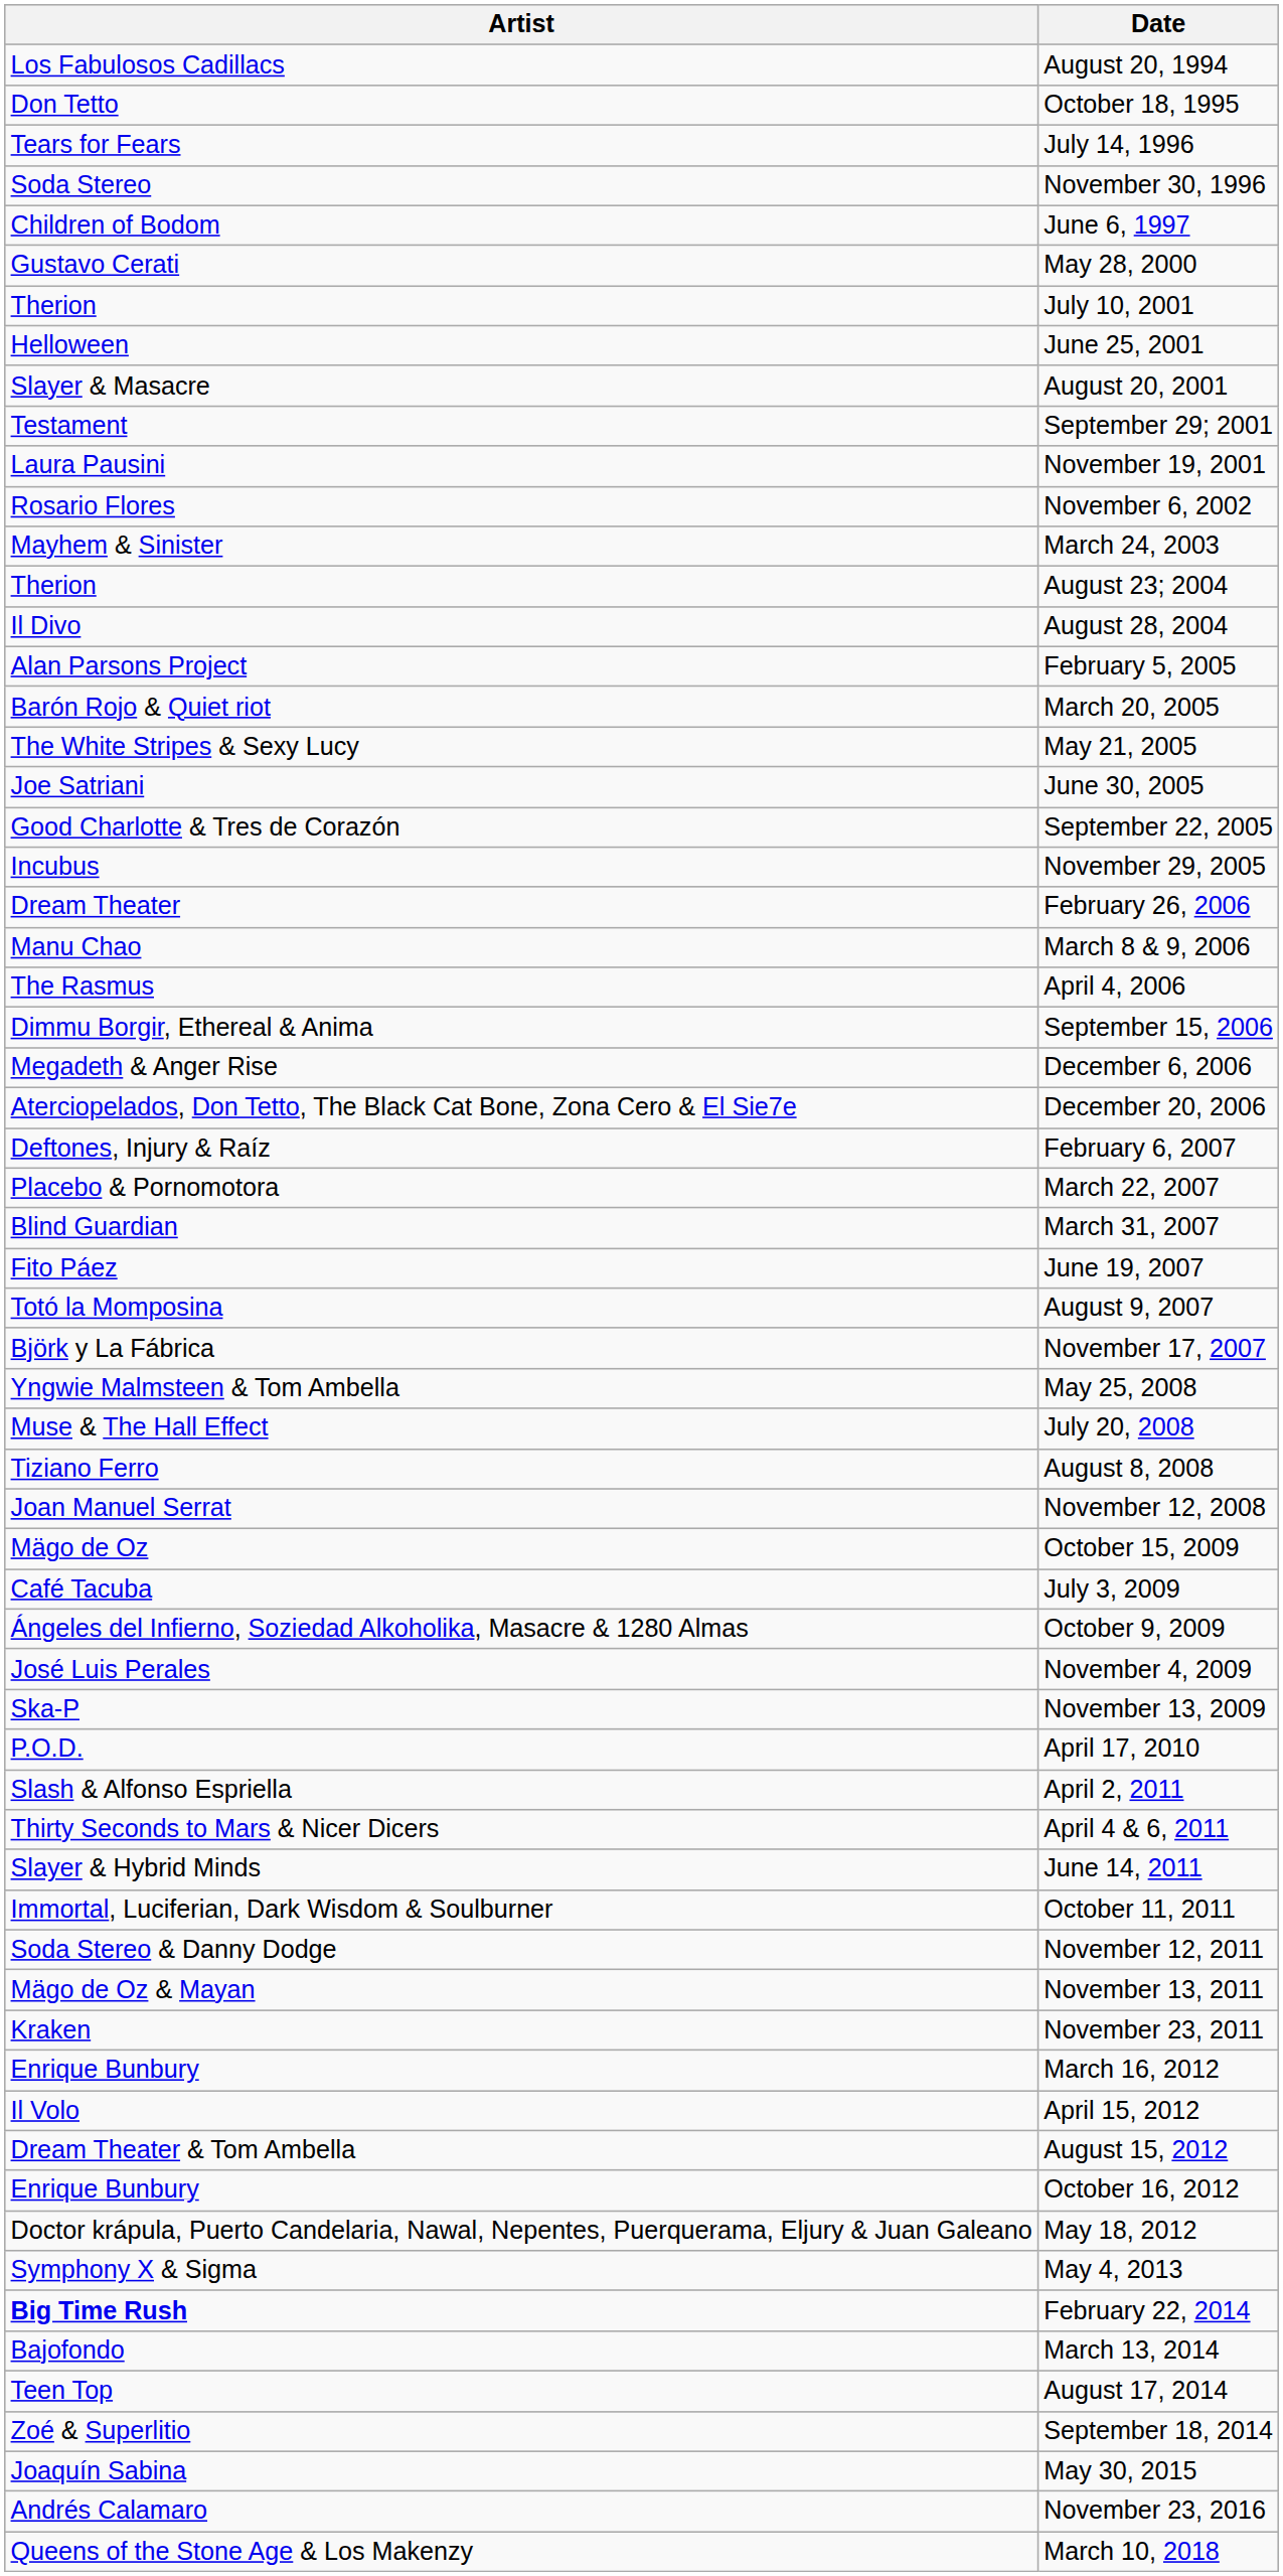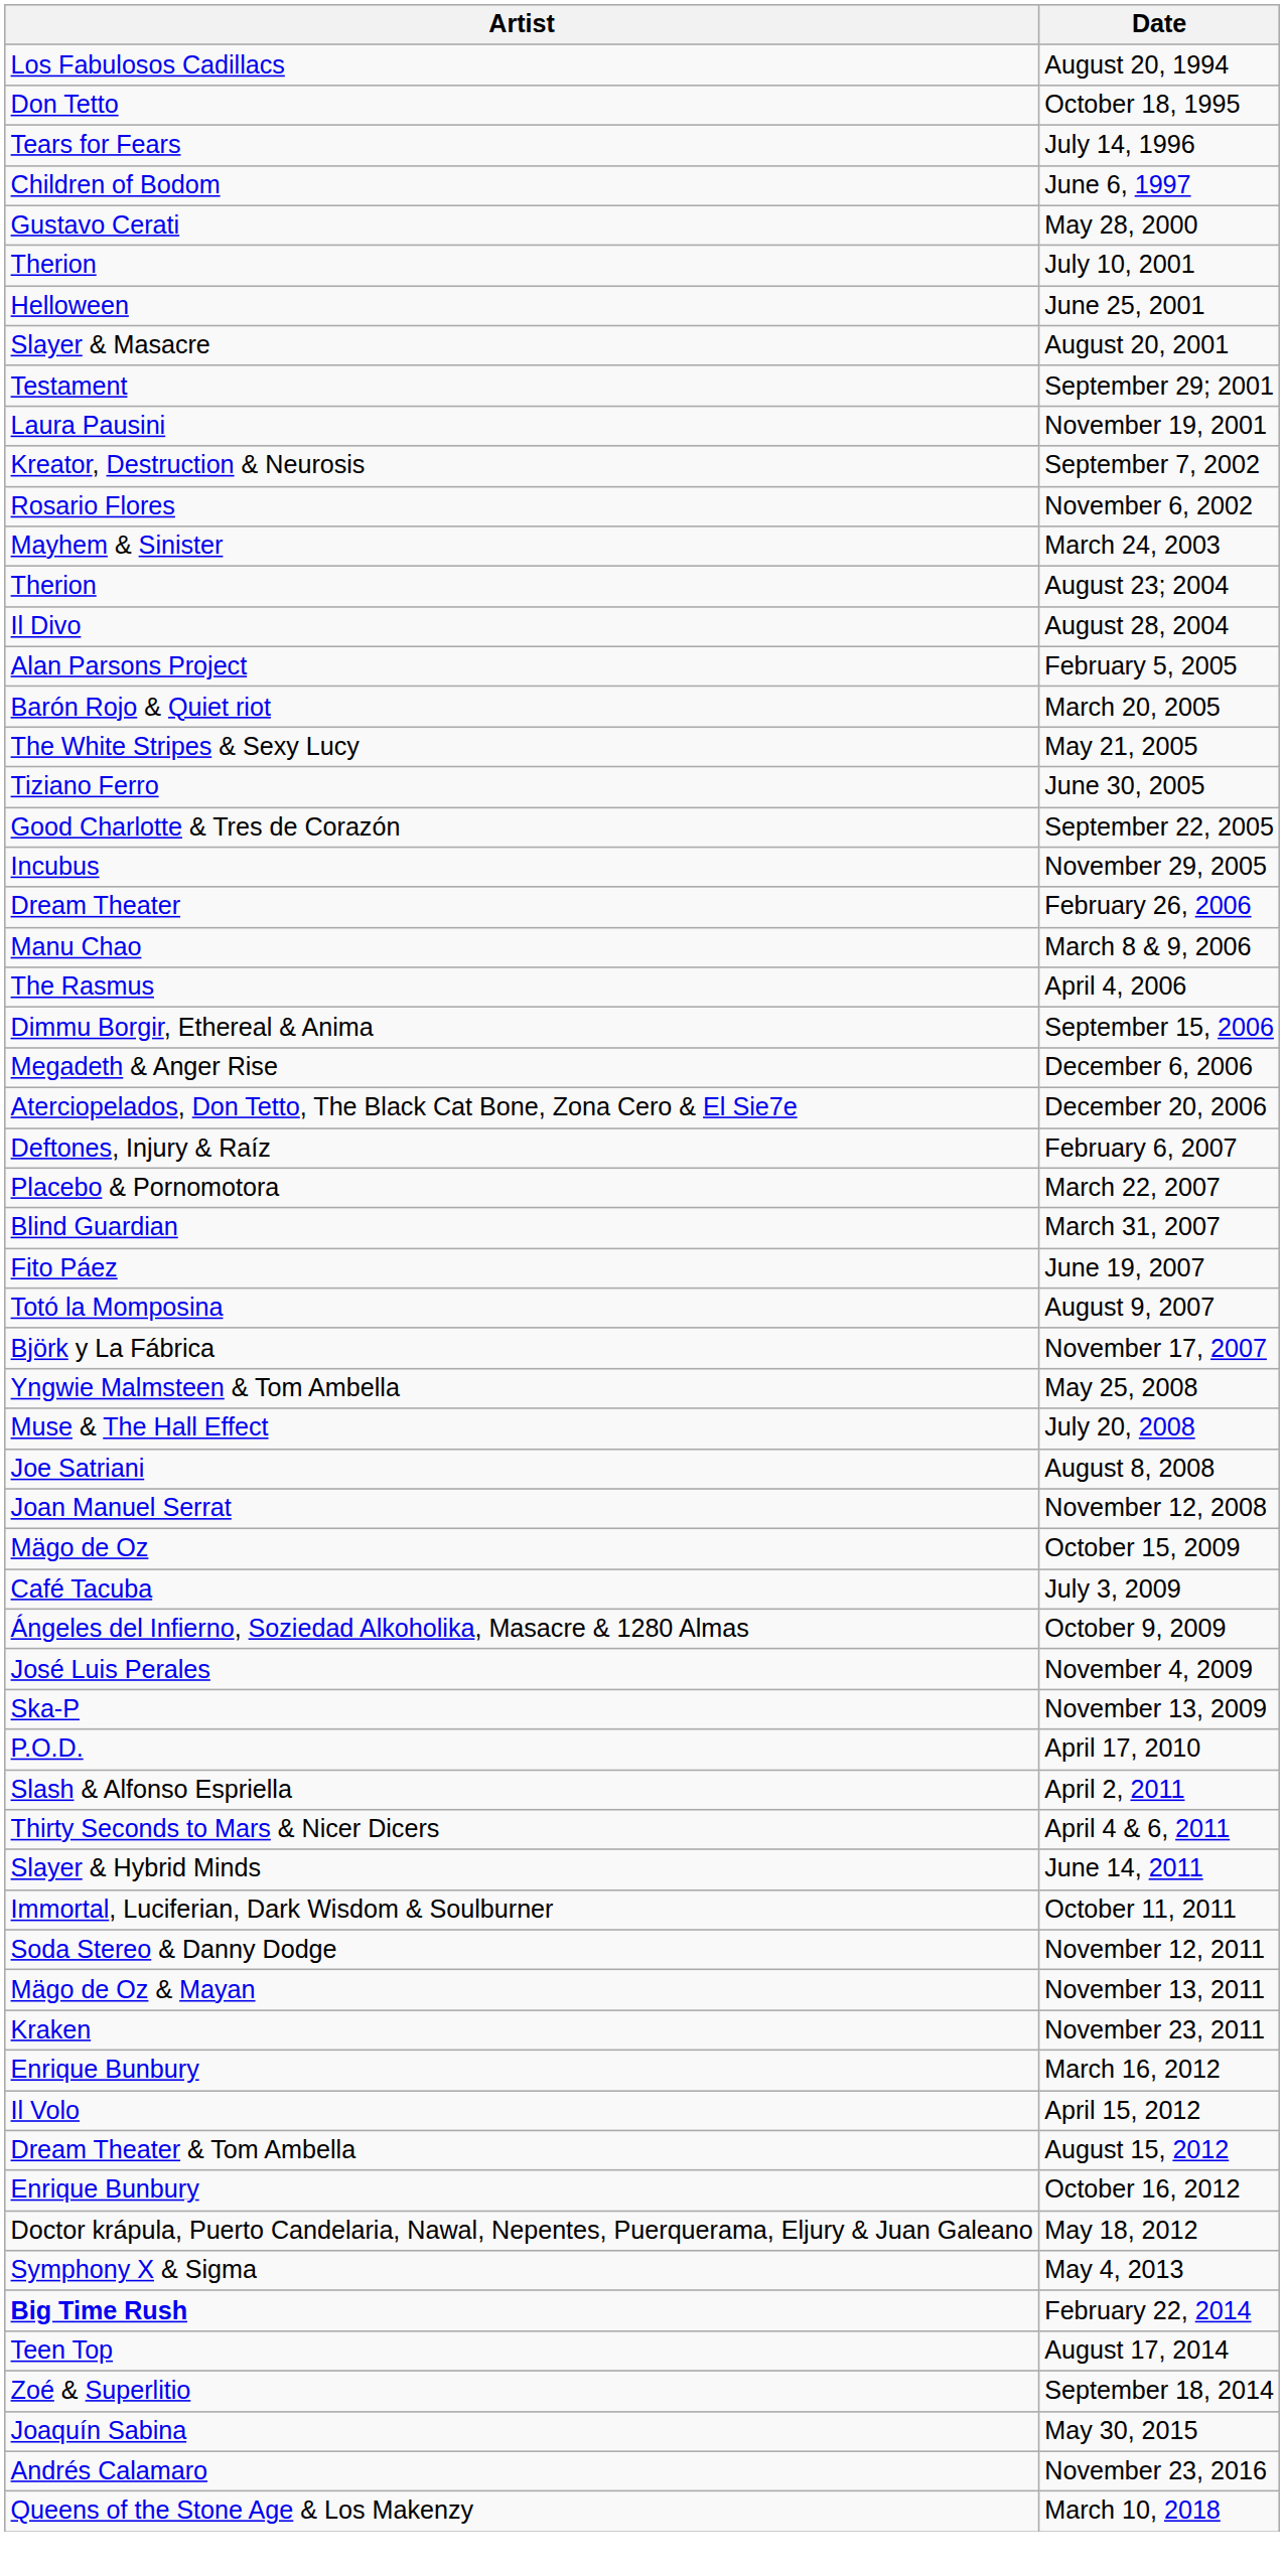 <table class="wikitable">
 <tr>
 <th>Artist</th>
 <th>Date</th>
 </tr>
 <tr>
 <td><a href='#'>Los Fabulosos Cadillacs</a></td>
 <td>August 20, 1994</td>
 </tr>
 <tr>
 <td><a href='#'>Don Tetto</a></td>
 <td>October 18, 1995</td>
 </tr>
 <tr>
 <td><a href='#'>Tears for Fears</a></td>
 <td>July 14, 1996</td>
-</tr>
-<tr>
-<td><a href='#'>Soda Stereo</a></td>
-<td>November 30, 1996</td>
 </tr>
 <tr>
 <td><a href='#'>Children of Bodom</a></td>
 <td>June 6, <a href='#'>1997</a></td>
 </tr>
 <tr>
 <td><a href='#'>Gustavo Cerati</a></td>
 <td>May 28, 2000</td>
 </tr>
 <tr>
 <td><a href='#'>Therion</a></td>
 <td>July 10, 2001</td>
 </tr>
 <tr>
 <td><a href='#'>Helloween</a></td>
 <td>June 25, 2001</td>
 </tr>
 <tr>
 <td><a href='#'>Slayer</a> & Masacre</td>
 <td>August 20, 2001</td>
 </tr>
 <tr>
 <td><a href='#'>Testament</a></td>
 <td>September 29; 2001</td>
 </tr>
 <tr>
 <td><a href='#'>Laura Pausini</a></td>
 <td>November 19, 2001</td>
 </tr>
 <tr>
+<td><a href='#'>Kreator</a>, <a href='#'>Destruction</a> & Neurosis</td>
+<td>September 7, 2002</td>
+</tr>
+<tr>
 <td><a href='#'>Rosario Flores</a></td>
 <td>November 6, 2002</td>
 </tr>
 <tr>
 <td><a href='#'>Mayhem</a> & <a href='#'>Sinister</a></td>
 <td>March 24, 2003</td>
 </tr>
 <tr>
 <td><a href='#'>Therion</a></td>
 <td>August 23; 2004</td>
 </tr>
 <tr>
 <td><a href='#'>Il Divo</a></td>
 <td>August 28, 2004</td>
 </tr>
 <tr>
 <td><a href='#'>Alan Parsons Project</a></td>
 <td>February 5, 2005</td>
 </tr>
 <tr>
 <td><a href='#'>Barón Rojo</a> & <a href='#'>Quiet riot</a></td>
 <td>March 20, 2005</td>
 </tr>
 <tr>
 <td><a href='#'>The White Stripes</a> & Sexy Lucy</td>
 <td>May 21, 2005</td>
 </tr>
 <tr>
-<td><a href='#'>Joe Satriani</a></td>
+<td><a href='#'>Tiziano Ferro</a></td>
 <td>June 30, 2005</td>
 </tr>
 <tr>
 <td><a href='#'>Good Charlotte</a> & Tres de Corazón</td>
 <td>September 22, 2005</td>
 </tr>
 <tr>
 <td><a href='#'>Incubus</a></td>
 <td>November 29, 2005</td>
 </tr>
 <tr>
 <td><a href='#'>Dream Theater</a></td>
 <td>February 26, <a href='#'>2006</a></td>
 </tr>
 <tr>
 <td><a href='#'>Manu Chao</a></td>
 <td>March 8 & 9, 2006</td>
 </tr>
 <tr>
 <td><a href='#'>The Rasmus</a></td>
 <td>April 4, 2006</td>
 </tr>
 <tr>
 <td><a href='#'>Dimmu Borgir</a>, Ethereal & Anima</td>
 <td>September 15, <a href='#'>2006</a></td>
 </tr>
 <tr>
 <td><a href='#'>Megadeth</a> & Anger Rise</td>
 <td>December 6, 2006</td>
 </tr>
 <tr>
 <td><a href='#'>Aterciopelados</a>, <a href='#'>Don Tetto</a>, The Black Cat Bone, Zona Cero & <a href='#'>El Sie7e</a></td>
 <td>December 20, 2006</td>
 </tr>
 <tr>
 <td><a href='#'>Deftones</a>, Injury & Raíz</td>
 <td>February 6, 2007</td>
 </tr>
 <tr>
 <td><a href='#'>Placebo</a> & Pornomotora</td>
 <td>March 22, 2007</td>
 </tr>
 <tr>
 <td><a href='#'>Blind Guardian</a></td>
 <td>March 31, 2007</td>
 </tr>
 <tr>
 <td><a href='#'>Fito Páez</a></td>
 <td>June 19, 2007</td>
 </tr>
 <tr>
 <td><a href='#'>Totó la Momposina</a></td>
 <td>August 9, 2007</td>
 </tr>
 <tr>
 <td><a href='#'>Björk</a> y La Fábrica</td>
 <td>November 17, <a href='#'>2007</a></td>
 </tr>
 <tr>
 <td><a href='#'>Yngwie Malmsteen</a> & Tom Ambella</td>
 <td>May 25, 2008</td>
 </tr>
 <tr>
 <td><a href='#'>Muse</a> & <a href='#'>The Hall Effect</a></td>
 <td>July 20, <a href='#'>2008</a></td>
 </tr>
 <tr>
-<td><a href='#'>Tiziano Ferro</a></td>
+<td><a href='#'>Joe Satriani</a></td>
 <td>August 8, 2008</td>
 </tr>
 <tr>
 <td><a href='#'>Joan Manuel Serrat</a></td>
 <td>November 12, 2008</td>
 </tr>
 <tr>
 <td><a href='#'>Mägo de Oz</a></td>
 <td>October 15, 2009</td>
 </tr>
 <tr>
 <td><a href='#'>Café Tacuba</a></td>
 <td>July 3, 2009</td>
 </tr>
 <tr>
 <td><a href='#'>Ángeles del Infierno</a>, <a href='#'>Soziedad Alkoholika</a>, Masacre & 1280 Almas</td>
 <td>October 9, 2009</td>
 </tr>
 <tr>
 <td><a href='#'>José Luis Perales</a></td>
 <td>November 4, 2009</td>
 </tr>
 <tr>
 <td><a href='#'>Ska-P</a></td>
 <td>November 13, 2009</td>
 </tr>
 <tr>
 <td><a href='#'>P.O.D.</a></td>
 <td>April 17, 2010</td>
 </tr>
 <tr>
 <td><a href='#'>Slash</a> & Alfonso Espriella</td>
 <td>April 2, <a href='#'>2011</a></td>
 </tr>
 <tr>
 <td><a href='#'>Thirty Seconds to Mars</a> & Nicer Dicers</td>
 <td>April 4 & 6, <a href='#'>2011</a></td>
 </tr>
 <tr>
 <td><a href='#'>Slayer</a>  &  Hybrid Minds</td>
 <td>June 14, <a href='#'>2011</a></td>
 </tr>
 <tr>
 <td><a href='#'>Immortal</a>, Luciferian, Dark Wisdom & Soulburner</td>
 <td>October 11, 2011</td>
 </tr>
 <tr>
 <td><a href='#'>Soda Stereo</a> & Danny Dodge</td>
 <td>November 12, 2011</td>
 </tr>
 <tr>
 <td><a href='#'>Mägo de Oz</a> & <a href='#'>Mayan</a></td>
 <td>November 13, 2011</td>
 </tr>
 <tr>
 <td><a href='#'>Kraken</a></td>
 <td>November 23, 2011</td>
 </tr>
 <tr>
 <td><a href='#'>Enrique Bunbury</a></td>
 <td>March 16, 2012</td>
 </tr>
 <tr>
 <td><a href='#'>Il Volo</a></td>
 <td>April 15, 2012</td>
 </tr>
 <tr>
 <td><a href='#'>Dream Theater</a> & Tom Ambella</td>
 <td>August 15, <a href='#'>2012</a></td>
 </tr>
 <tr>
 <td><a href='#'>Enrique Bunbury</a></td>
 <td>October 16, 2012</td>
 </tr>
 <tr>
 <td>Doctor krápula, Puerto Candelaria, Nawal, Nepentes, Puerquerama, Eljury & Juan Galeano</td>
 <td>May 18, 2012</td>
 </tr>
 <tr>
 <td><a href='#'>Symphony X</a> & Sigma</td>
 <td>May 4, 2013</td>
 </tr>
 <tr>
 <td><strong><a href='#'>Big Time Rush</a></strong></td>
 <td>February 22, <a href='#'>2014</a></td>
 </tr>
 <tr>
-<td><a href='#'>Bajofondo</a></td>
-<td>March 13, 2014</td>
-</tr>
-<tr>
 <td><a href='#'>Teen Top</a></td>
 <td>August 17, 2014</td>
 </tr>
 <tr>
 <td><a href='#'>Zoé</a> & <a href='#'>Superlitio</a></td>
 <td>September 18, 2014</td>
 </tr>
 <tr>
 <td><a href='#'>Joaquín Sabina</a></td>
 <td>May 30, 2015</td>
 </tr>
 <tr>
 <td><a href='#'>Andrés Calamaro</a></td>
 <td>November 23, 2016</td>
 </tr>
 <tr>
 <td><a href='#'>Queens of the Stone Age</a> & Los Makenzy</td>
 <td>March 10, <a href='#'>2018</a></td>
 </tr>
 </table>
